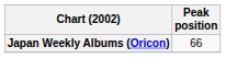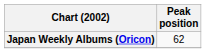 <table class="wikitable sortable plainrowheaders" style="text-align:center;">
 <tr>
 <th scope="col">Chart (2002)</th>
 <th scope="col">Peak<br>position</th>
 </tr>
 <tr>
 <th scope="row">Japan Weekly Albums (<a href='#'>Oricon</a>)</th>
-<td style="text-align:center;">66</td>
+<td style="text-align:center;">62</td>
 </tr>
 <tr>
 </tr>
 </table>
